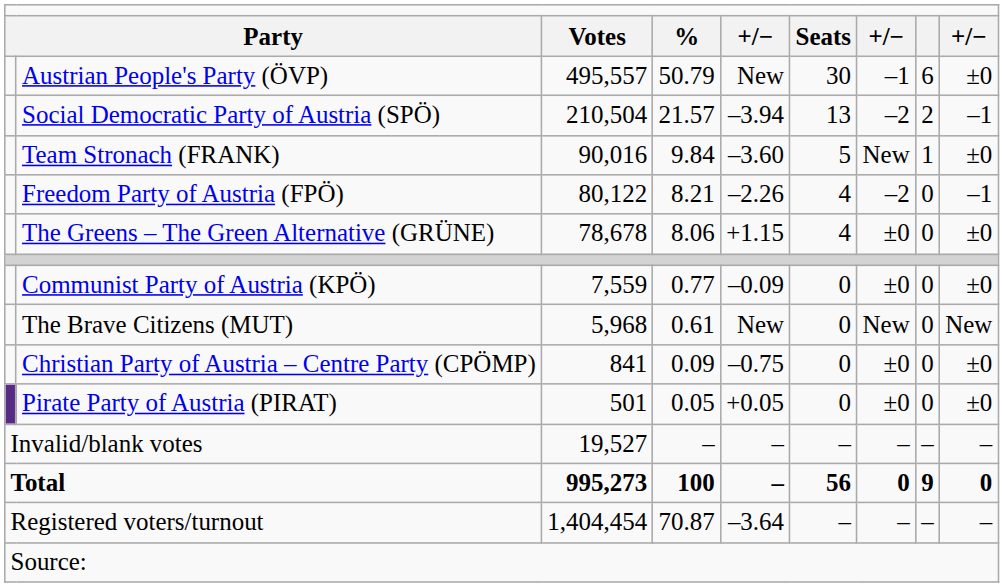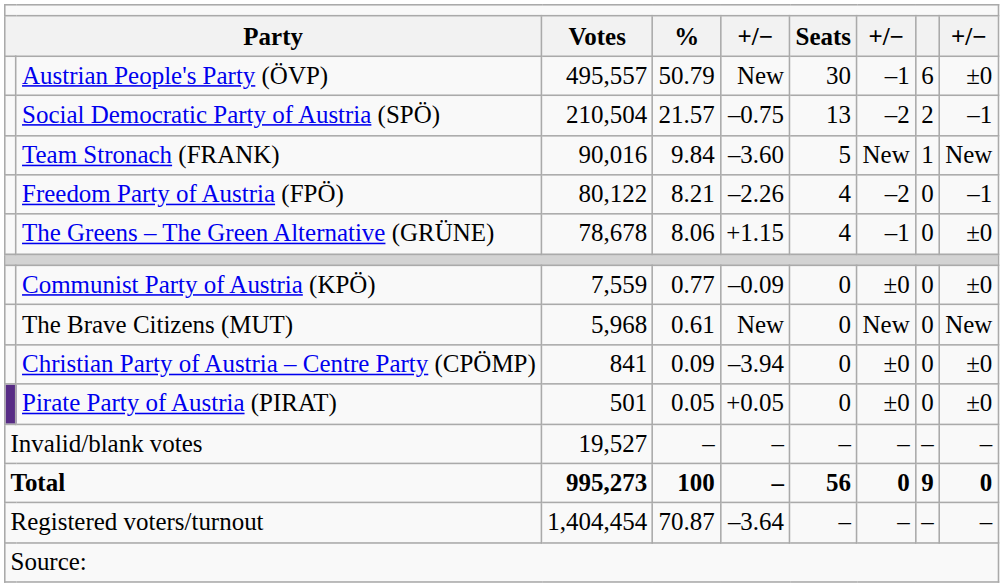 <table class=wikitable style=text-align:right>
 <tr>
 <td align=center colspan=9></td>
 </tr>
 <tr>
 <th colspan=2>Party</th>
 <th>Votes</th>
 <th>%</th>
 <th>+/−</th>
 <th>Seats</th>
 <th>+/−</th>
 <th></th>
 <th>+/−</th>
 </tr>
 <tr>
 <td bgcolor=></td>
 <td align=left><a href='#'>Austrian People's Party</a> (ÖVP)</td>
 <td>495,557</td>
 <td>50.79</td>
 <td>New</td>
 <td>30</td>
 <td>–1</td>
 <td>6</td>
 <td>±0</td>
 </tr>
 <tr>
 <td bgcolor=></td>
 <td align=left><a href='#'>Social Democratic Party of Austria</a> (SPÖ)</td>
 <td>210,504</td>
 <td>21.57</td>
-<td>–3.94</td>
+<td>–0.75</td>
 <td>13</td>
 <td>–2</td>
 <td>2</td>
 <td>–1</td>
 </tr>
 <tr>
 <td bgcolor=></td>
 <td align=left><a href='#'>Team Stronach</a> (FRANK)</td>
 <td>90,016</td>
 <td>9.84</td>
 <td>–3.60</td>
 <td>5</td>
 <td>New</td>
 <td>1</td>
-<td>±0</td>
+<td>New</td>
 </tr>
 <tr>
 <td bgcolor=></td>
 <td align=left><a href='#'>Freedom Party of Austria</a> (FPÖ)</td>
 <td>80,122</td>
 <td>8.21</td>
 <td>–2.26</td>
 <td>4</td>
 <td>–2</td>
 <td>0</td>
 <td>–1</td>
 </tr>
 <tr>
 <td bgcolor=></td>
 <td align=left><a href='#'>The Greens – The Green Alternative</a> (GRÜNE)</td>
 <td>78,678</td>
 <td>8.06</td>
 <td>+1.15</td>
 <td>4</td>
-<td>±0</td>
+<td>–1</td>
 <td>0</td>
 <td>±0</td>
 </tr>
 <tr>
 <td colspan=9 bgcolor=lightgrey></td>
 </tr>
 <tr>
 <td bgcolor=></td>
 <td align=left><a href='#'>Communist Party of Austria</a> (KPÖ)</td>
 <td>7,559</td>
 <td>0.77</td>
 <td>–0.09</td>
 <td>0</td>
 <td>±0</td>
 <td>0</td>
 <td>±0</td>
 </tr>
 <tr>
 <td></td>
 <td align=left>The Brave Citizens (MUT)</td>
 <td>5,968</td>
 <td>0.61</td>
 <td>New</td>
 <td>0</td>
 <td>New</td>
 <td>0</td>
 <td>New</td>
 </tr>
 <tr>
 <td bgcolor=></td>
 <td align=left><a href='#'>Christian Party of Austria – Centre Party</a> (CPÖMP)</td>
 <td>841</td>
 <td>0.09</td>
-<td>–0.75</td>
+<td>–3.94</td>
 <td>0</td>
 <td>±0</td>
 <td>0</td>
 <td>±0</td>
 </tr>
 <tr>
 <td bgcolor=#572B85></td>
 <td align=left><a href='#'>Pirate Party of Austria</a> (PIRAT)</td>
 <td>501</td>
 <td>0.05</td>
 <td>+0.05</td>
 <td>0</td>
 <td>±0</td>
 <td>0</td>
 <td>±0</td>
 </tr>
 <tr>
 <td colspan=2 align=left>Invalid/blank votes</td>
 <td>19,527</td>
 <td>–</td>
 <td>–</td>
 <td>–</td>
 <td>–</td>
 <td>–</td>
 <td>–</td>
 </tr>
 <tr>
 <td colspan=2 align=left><strong>Total</strong></td>
 <td><strong>995,273</strong></td>
 <td><strong>100</strong></td>
 <td><strong>–</strong></td>
 <td><strong>56</strong></td>
 <td><strong>0</strong></td>
 <td><strong>9</strong></td>
 <td><strong>0</strong></td>
 </tr>
 <tr>
 <td align=left colspan=2>Registered voters/turnout</td>
 <td>1,404,454</td>
 <td>70.87</td>
 <td>–3.64</td>
 <td>–</td>
 <td>–</td>
 <td>–</td>
 <td>–</td>
 </tr>
 <tr>
 <td align=left colspan=9>Source: </td>
 </tr>
 </table>
